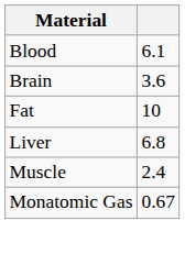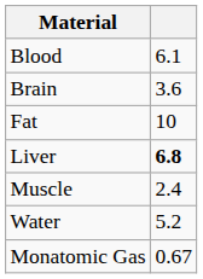 <table class="wikitable">
 <tr>
 <th>Material</th>
 <th></th>
 </tr>
 <tr>
 <td>Blood</td>
 <td>6.1</td>
 </tr>
 <tr>
 <td>Brain</td>
 <td>3.6</td>
 </tr>
 <tr>
 <td>Fat</td>
 <td>10</td>
 </tr>
 <tr>
 <td>Liver</td>
-<td>6.8</td>
+<td><strong>6.8</strong></td>
 </tr>
 <tr>
 <td>Muscle</td>
 <td>2.4</td>
 </tr>
 <tr>
+<td>Water</td>
+<td>5.2</td>
+</tr>
+<tr>
 <td>Monatomic Gas</td>
 <td>0.67</td>
 </tr>
 </table>
